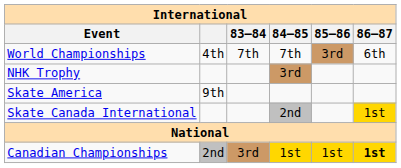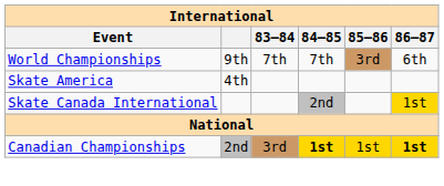 <table class="wikitable" style="text-align:center">
 <tr>
 <th style="background-color: #ffdead; " colspan=6 align=center>International</th>
 </tr>
 <tr>
 <th>Event</th>
 <th></th>
 <th>83–84</th>
 <th>84–85</th>
 <th>85–86</th>
 <th>86–87</th>
 </tr>
 <tr>
 <td align=left><a href='#'>World Championships</a></td>
-<td>4th</td>
+<td>9th</td>
 <td>7th</td>
 <td>7th</td>
 <td bgcolor=cc9966>3rd</td>
 <td>6th</td>
 </tr>
 <tr>
-<td align=left><a href='#'>NHK Trophy</a></td>
-<td></td>
-<td></td>
-<td bgcolor=cc9966>3rd</td>
-<td></td>
-<td></td>
-</tr>
-<tr>
 <td align=left><a href='#'>Skate America</a></td>
-<td>9th</td>
+<td>4th</td>
 <td></td>
 <td></td>
 <td></td>
 <td></td>
 </tr>
 <tr>
 <td align=left><a href='#'>Skate Canada International</a></td>
 <td></td>
 <td></td>
 <td bgcolor=silver>2nd</td>
 <td></td>
 <td bgcolor=gold>1st</td>
 </tr>
 <tr>
 <th style="background-color: #ffdead; " colspan=6 align=center>National</th>
 </tr>
 <tr>
 <td align=left><a href='#'>Canadian Championships</a></td>
 <td bgcolor=silver>2nd</td>
 <td bgcolor=cc9966>3rd</td>
-<td bgcolor=gold>1st</td>
+<td bgcolor=gold><strong>1st</strong></td>
 <td bgcolor=gold>1st</td>
 <td bgcolor=gold><strong>1st</strong></td>
 </tr>
 </table>
